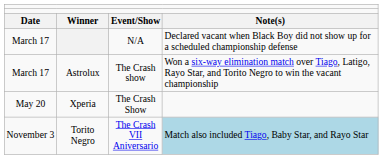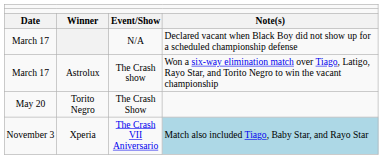 <table class="wikitable" style="text-align:center; width:100%;">
 <tr>
 <td colspan="5"></td>
 </tr>
 <tr>
 <td colspan="5"><strong></strong></td>
 </tr>
 <tr>
 <th width=14%>Date</th>
 <th width=14%>Winner</th>
 <th width=14%>Event/Show</th>
 <th width=58%>Note(s)</th>
 </tr>
 <tr>
 <td>March 17</td>
 <th></th>
 <td>N/A</td>
 <td align=left>Declared vacant when Black Boy did not show up for a scheduled championship defense</td>
 </tr>
 <tr>
 <td>March 17</td>
 <td>Astrolux</td>
 <td>The Crash show</td>
 <td align=left>Won a <a href='#'>six-way elimination match</a> over <a href='#'>Tiago</a>, Latigo, Rayo Star, and Torito Negro to win the vacant championship</td>
 </tr>
 <tr>
 <td>May 20</td>
-<td>Xperia</td>
+<td>Torito Negro</td>
 <td>The Crash Show</td>
 <td align=left></td>
 </tr>
 <tr>
 <td>November 3</td>
-<td>Torito Negro</td>
+<td>Xperia</td>
 <td><a href='#'>The Crash VII Aniversario</a></td>
 <td align=left style="background: lightblue;">Match also included <a href='#'>Tiago</a>, Baby Star, and Rayo Star</td>
 </tr>
 </table>
